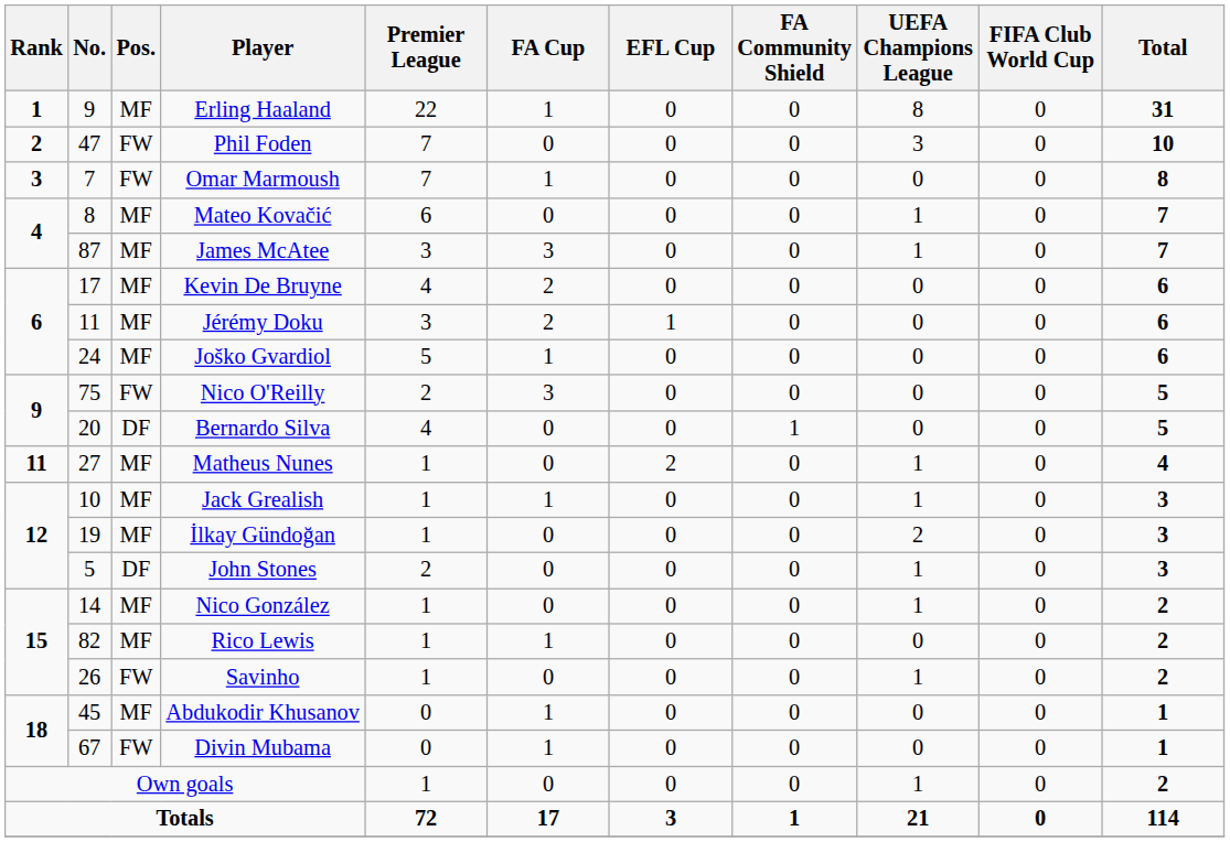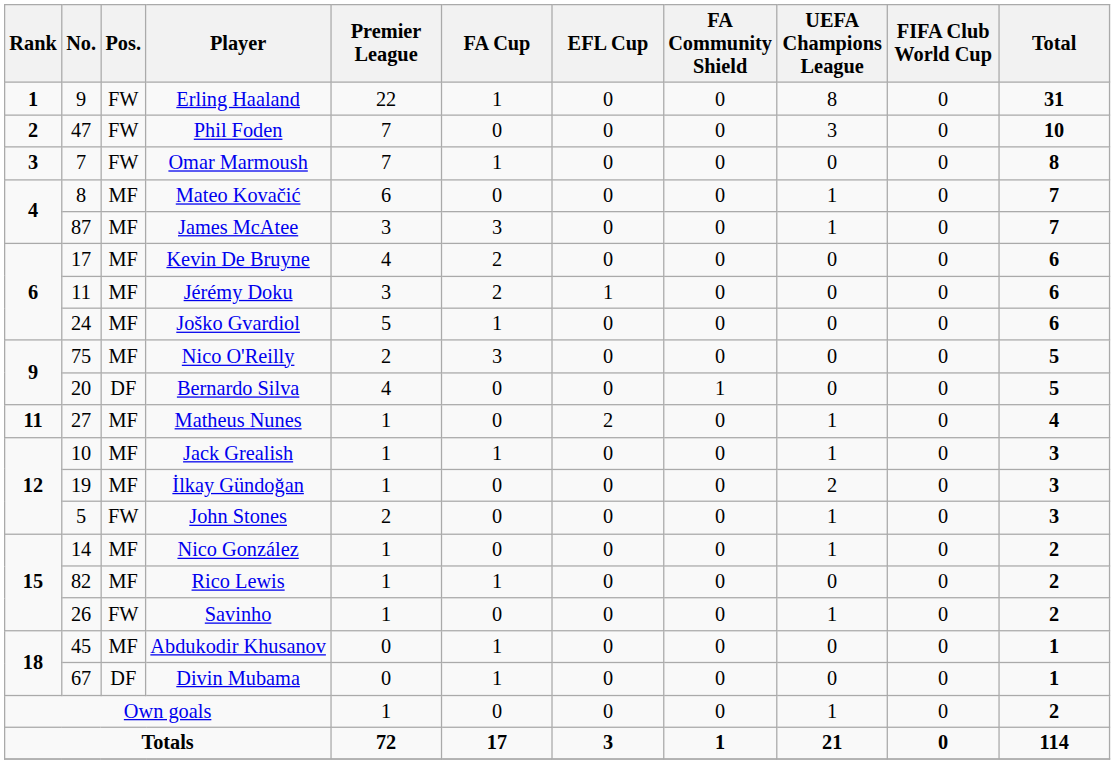 <table class="wikitable sortable alternance" style="text-align:center">
 <tr>
 <th>Rank</th>
 <th>No.</th>
 <th>Pos.</th>
 <th>Player</th>
 <th width="80">Premier League</th>
 <th width="80">FA Cup</th>
 <th width="80">EFL Cup</th>
 <th width="80">FA Community Shield</th>
 <th width="80">UEFA Champions League</th>
 <th width="80">FIFA Club World Cup</th>
 <th width="80">Total</th>
 </tr>
 <tr>
 <td><strong>1</strong></td>
 <td>9</td>
-<td>MF</td>
+<td>FW</td>
 <td> <a href='#'>Erling Haaland</a></td>
 <td>22</td>
 <td>1</td>
 <td>0</td>
 <td>0</td>
 <td>8</td>
 <td>0</td>
 <td><strong>31</strong></td>
 </tr>
 <tr>
 <td><strong>2</strong></td>
 <td>47</td>
 <td>FW</td>
 <td> <a href='#'>Phil Foden</a></td>
 <td>7</td>
 <td>0</td>
 <td>0</td>
 <td>0</td>
 <td>3</td>
 <td>0</td>
 <td><strong>10</strong></td>
 </tr>
 <tr>
 <td><strong>3</strong></td>
 <td>7</td>
 <td>FW</td>
 <td> <a href='#'>Omar Marmoush</a></td>
 <td>7</td>
 <td>1</td>
 <td>0</td>
 <td>0</td>
 <td>0</td>
 <td>0</td>
 <td><strong>8</strong></td>
 </tr>
 <tr>
 <td rowspan="2"><strong>4</strong></td>
 <td>8</td>
 <td>MF</td>
 <td> <a href='#'>Mateo Kovačić</a></td>
 <td>6</td>
 <td>0</td>
 <td>0</td>
 <td>0</td>
 <td>1</td>
 <td>0</td>
 <td><strong>7</strong></td>
 </tr>
 <tr>
 <td>87</td>
 <td>MF</td>
 <td> <a href='#'>James McAtee</a></td>
 <td>3</td>
 <td>3</td>
 <td>0</td>
 <td>0</td>
 <td>1</td>
 <td>0</td>
 <td><strong>7</strong></td>
 </tr>
 <tr>
 <td rowspan="3"><strong>6</strong></td>
 <td>17</td>
 <td>MF</td>
 <td> <a href='#'>Kevin De Bruyne</a></td>
 <td>4</td>
 <td>2</td>
 <td>0</td>
 <td>0</td>
 <td>0</td>
 <td>0</td>
 <td><strong>6</strong></td>
 </tr>
 <tr>
 <td>11</td>
 <td>MF</td>
 <td> <a href='#'>Jérémy Doku</a></td>
 <td>3</td>
 <td>2</td>
 <td>1</td>
 <td>0</td>
 <td>0</td>
 <td>0</td>
 <td><strong>6</strong></td>
 </tr>
 <tr>
 <td>24</td>
 <td>MF</td>
 <td> <a href='#'>Joško Gvardiol</a></td>
 <td>5</td>
 <td>1</td>
 <td>0</td>
 <td>0</td>
 <td>0</td>
 <td>0</td>
 <td><strong>6</strong></td>
 </tr>
 <tr>
 <td rowspan="2"><strong>9</strong></td>
 <td>75</td>
-<td>FW</td>
+<td>MF</td>
 <td> <a href='#'>Nico O'Reilly</a></td>
 <td>2</td>
 <td>3</td>
 <td>0</td>
 <td>0</td>
 <td>0</td>
 <td>0</td>
 <td><strong>5</strong></td>
 </tr>
 <tr>
 <td>20</td>
 <td>DF</td>
 <td> <a href='#'>Bernardo Silva</a></td>
 <td>4</td>
 <td>0</td>
 <td>0</td>
 <td>1</td>
 <td>0</td>
 <td>0</td>
 <td><strong>5</strong></td>
 </tr>
 <tr>
 <td><strong>11</strong></td>
 <td>27</td>
 <td>MF</td>
 <td> <a href='#'>Matheus Nunes</a></td>
 <td>1</td>
 <td>0</td>
 <td>2</td>
 <td>0</td>
 <td>1</td>
 <td>0</td>
 <td><strong>4</strong></td>
 </tr>
 <tr>
 <td rowspan="3"><strong>12</strong></td>
 <td>10</td>
 <td>MF</td>
 <td> <a href='#'>Jack Grealish</a></td>
 <td>1</td>
 <td>1</td>
 <td>0</td>
 <td>0</td>
 <td>1</td>
 <td>0</td>
 <td><strong>3</strong></td>
 </tr>
 <tr>
 <td>19</td>
 <td>MF</td>
 <td> <a href='#'>İlkay Gündoğan</a></td>
 <td>1</td>
 <td>0</td>
 <td>0</td>
 <td>0</td>
 <td>2</td>
 <td>0</td>
 <td><strong>3</strong></td>
 </tr>
 <tr>
 <td>5</td>
-<td>DF</td>
+<td>FW</td>
 <td> <a href='#'>John Stones</a></td>
 <td>2</td>
 <td>0</td>
 <td>0</td>
 <td>0</td>
 <td>1</td>
 <td>0</td>
 <td><strong>3</strong></td>
 </tr>
 <tr>
 <td rowspan="3"><strong>15</strong></td>
 <td>14</td>
 <td>MF</td>
 <td> <a href='#'>Nico González</a></td>
 <td>1</td>
 <td>0</td>
 <td>0</td>
 <td>0</td>
 <td>1</td>
 <td>0</td>
 <td><strong>2</strong></td>
 </tr>
 <tr>
 <td>82</td>
 <td>MF</td>
 <td> <a href='#'>Rico Lewis</a></td>
 <td>1</td>
 <td>1</td>
 <td>0</td>
 <td>0</td>
 <td>0</td>
 <td>0</td>
 <td><strong>2</strong></td>
 </tr>
 <tr>
 <td>26</td>
 <td>FW</td>
 <td> <a href='#'>Savinho</a></td>
 <td>1</td>
 <td>0</td>
 <td>0</td>
 <td>0</td>
 <td>1</td>
 <td>0</td>
 <td><strong>2</strong></td>
 </tr>
 <tr>
 <td rowspan="2"><strong>18</strong></td>
 <td>45</td>
 <td>MF</td>
 <td> <a href='#'>Abdukodir Khusanov</a></td>
 <td>0</td>
 <td>1</td>
 <td>0</td>
 <td>0</td>
 <td>0</td>
 <td>0</td>
 <td><strong>1</strong></td>
 </tr>
 <tr>
 <td>67</td>
-<td>FW</td>
+<td>DF</td>
 <td> <a href='#'>Divin Mubama</a></td>
 <td>0</td>
 <td>1</td>
 <td>0</td>
 <td>0</td>
 <td>0</td>
 <td>0</td>
 <td><strong>1</strong></td>
 </tr>
 <tr>
 <td colspan="4"><a href='#'>Own goals</a></td>
 <td>1</td>
 <td>0</td>
 <td>0</td>
 <td>0</td>
 <td>1</td>
 <td>0</td>
 <td><strong>2</strong></td>
 </tr>
 <tr class="sortbottom">
 <td colspan="4"><strong>Totals</strong></td>
 <td><strong>72</strong></td>
 <td><strong>17</strong></td>
 <td><strong>3</strong></td>
 <td><strong>1</strong></td>
 <td><strong>21</strong></td>
 <td><strong>0</strong></td>
 <td><strong>114</strong></td>
 </tr>
 <tr>
 </tr>
 </table>
